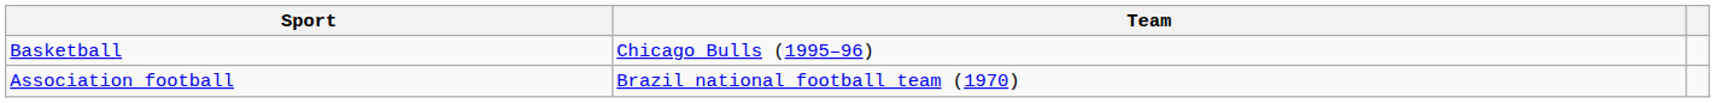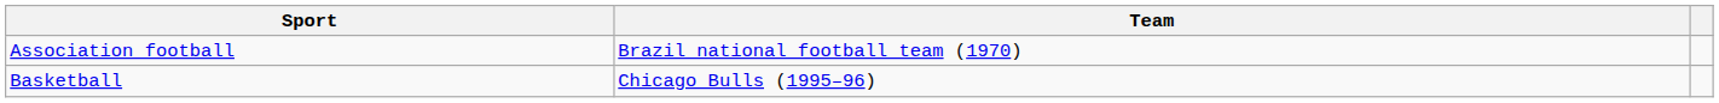 <table class="wikitable mw-uncollapsed" style="width:75%;">
 <tr>
 <th>Sport</th>
 <th>Team</th>
 <th></th>
 </tr>
 <tr>
+<td><a href='#'>Association football</a></td>
+<td><a href='#'>Brazil national football team</a> (<a href='#'>1970</a>)</td>
+<td></td>
+</tr>
+<tr>
 <td><a href='#'>Basketball</a></td>
 <td><a href='#'>Chicago Bulls</a> (<a href='#'>1995–96</a>)</td>
 <td></td>
 </tr>
-<tr>
-<td><a href='#'>Association football</a></td>
-<td><a href='#'>Brazil national football team</a> (<a href='#'>1970</a>)</td>
-<td></td>
-</tr>
 </table>
